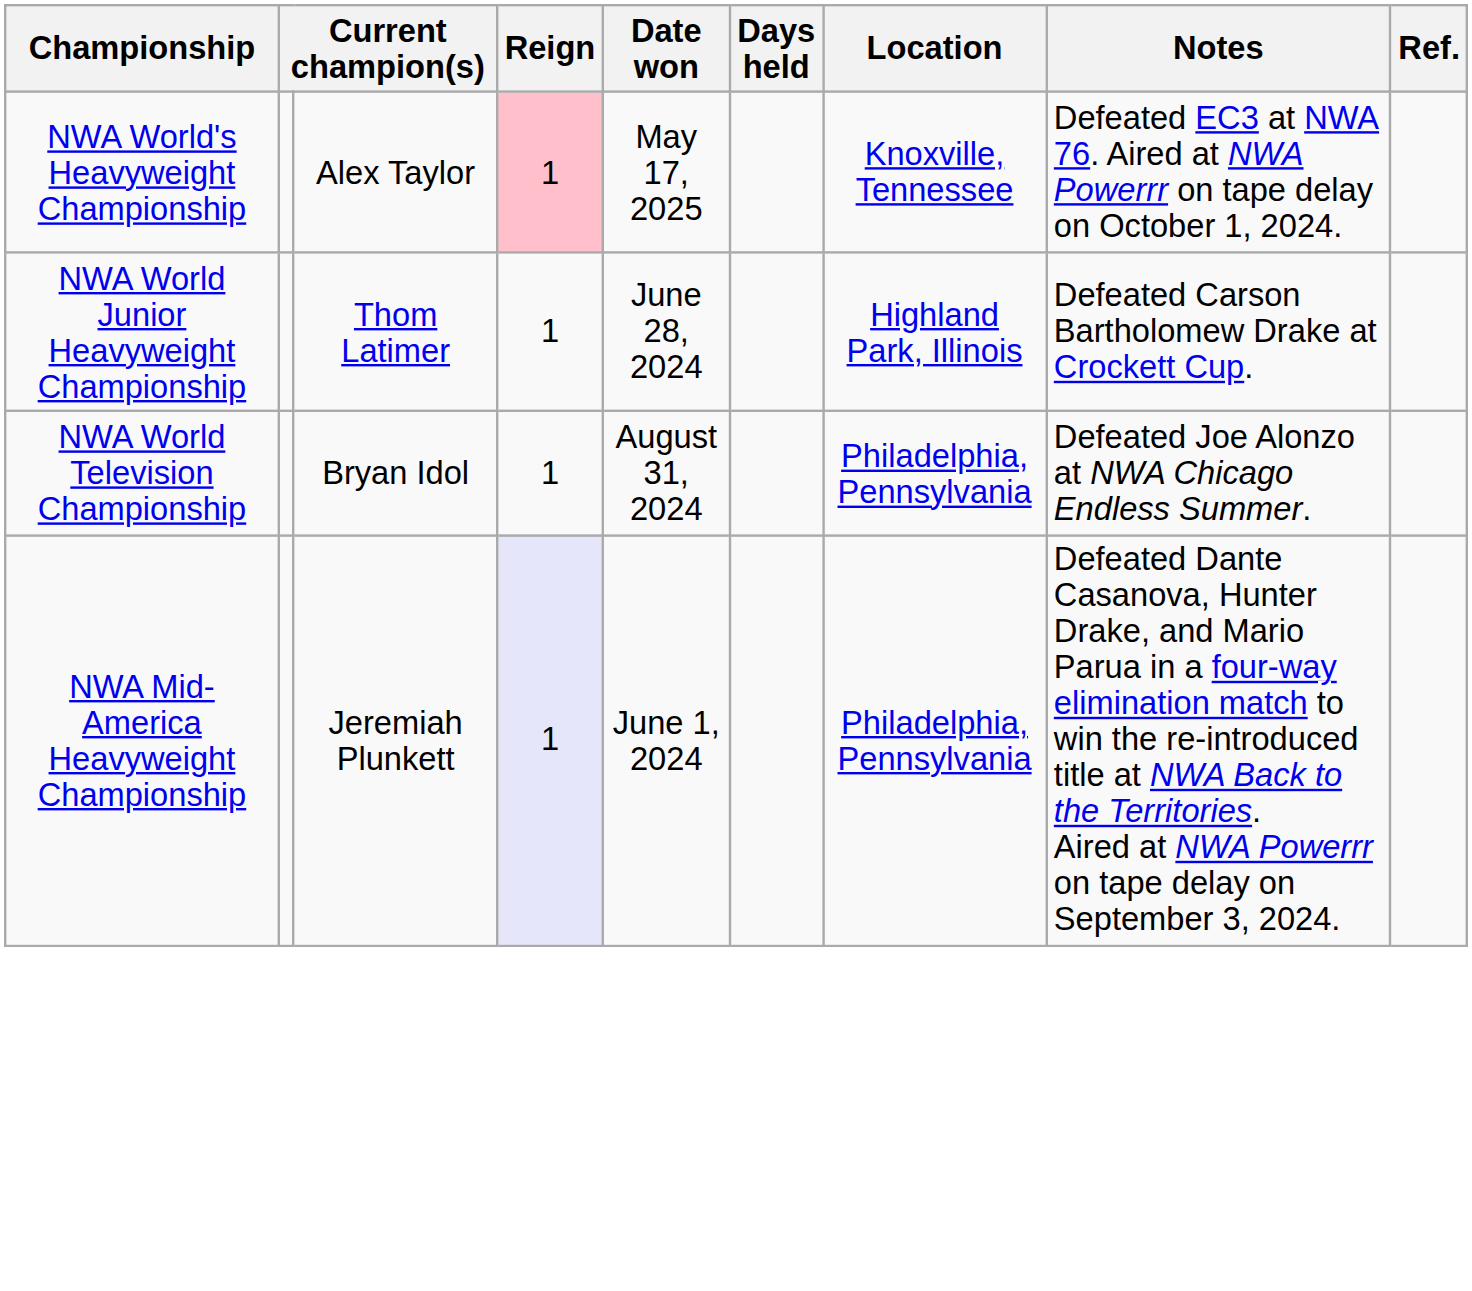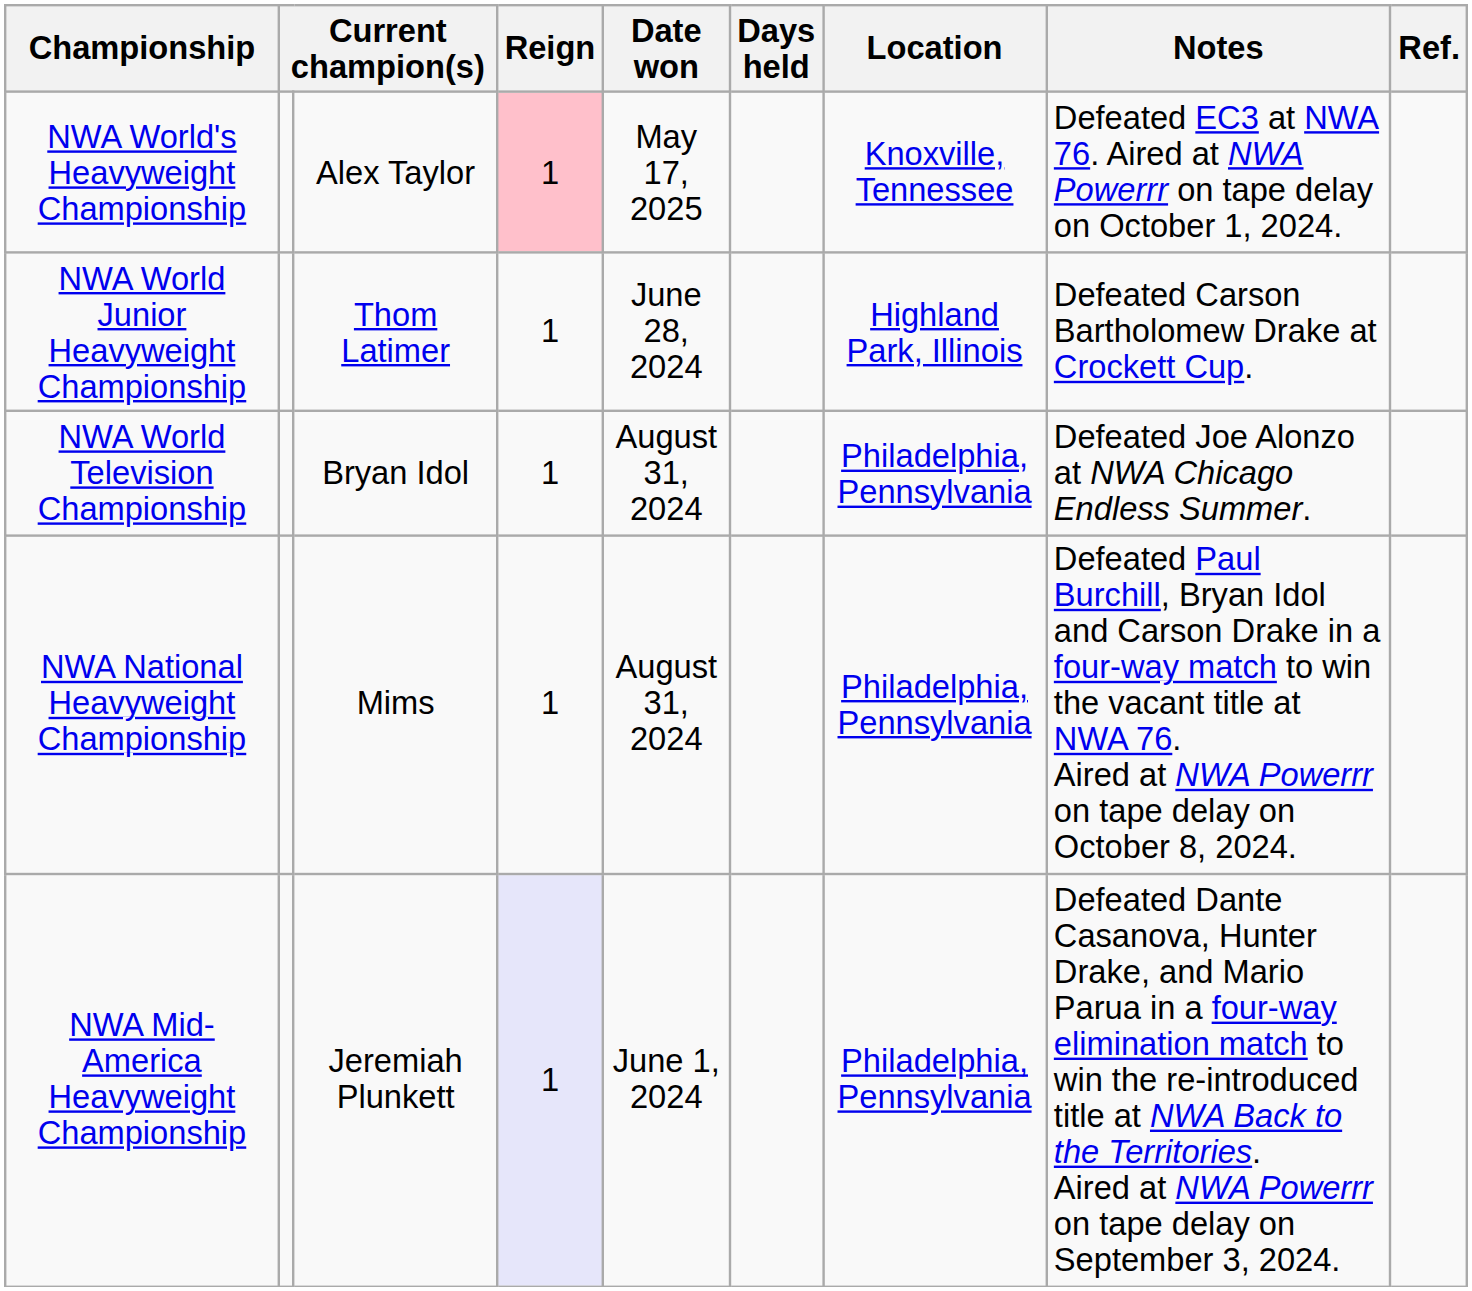 <table class="wikitable sortable" style="text-align: center; font-size:85%;">
 <tr>
 <th>Championship</th>
 <th colspan=2>Current champion(s)</th>
 <th>Reign</th>
 <th>Date won</th>
 <th>Days<br>held</th>
 <th>Location</th>
 <th>Notes</th>
 <th>Ref.</th>
 </tr>
 <tr>
 <td align=center><a href='#'>NWA World's Heavyweight Championship</a></td>
 <td align=center></td>
 <td align=center>Alex Taylor</td>
 <td align=center style="background: pink;">1</td>
 <td align=center>May 17, 2025</td>
 <td align=center></td>
 <td align="center"><a href='#'>Knoxville, Tennessee</a></td>
 <td align=left>Defeated <a href='#'>EC3</a> at <a href='#'>NWA 76</a>. Aired at <em><a href='#'>NWA Powerrr</a></em> on tape delay on October 1, 2024.</td>
 <td align=center></td>
 </tr>
 <tr>
 <td align=center><a href='#'>NWA World Junior Heavyweight Championship</a></td>
 <td align=center></td>
 <td align=center><a href='#'>Thom Latimer</a></td>
 <td align=center>1</td>
 <td align=center>June 28, 2024</td>
 <td align=center></td>
 <td align=center><a href='#'>Highland Park, Illinois</a></td>
 <td align=left>Defeated Carson Bartholomew Drake at <a href='#'>Crockett Cup</a>.</td>
 <td align=center></td>
 </tr>
 <tr>
 <td align=center><a href='#'>NWA World Television Championship</a></td>
 <td align=center></td>
 <td align=center>Bryan Idol</td>
 <td align=center>1</td>
 <td align=center>August 31, 2024</td>
 <td align=center></td>
 <td align=center><a href='#'>Philadelphia, Pennsylvania</a></td>
 <td align=left>Defeated Joe Alonzo at <em>NWA Chicago Endless Summer</em>.</td>
 <td align=center></td>
 </tr>
 <tr>
+<td align=center><a href='#'>NWA National Heavyweight Championship</a></td>
+<td align=center></td>
+<td align=center>Mims</td>
+<td align=center>1</td>
+<td align=center>August 31, 2024</td>
+<td align=center></td>
+<td align=center><a href='#'>Philadelphia, Pennsylvania</a></td>
+<td align=left>Defeated <a href='#'>Paul Burchill</a>, Bryan Idol and Carson Drake in a <a href='#'>four-way match</a> to win the vacant title at <a href='#'>NWA 76</a>.<br>Aired at <em><a href='#'>NWA Powerrr</a></em> on tape delay on October 8, 2024.</td>
+<td align=center></td>
+</tr>
+<tr>
 <td align="center"><a href='#'>NWA Mid-America Heavyweight Championship</a></td>
 <td align="center"></td>
 <td align="center">Jeremiah Plunkett</td>
 <td align="center" style="background: lavender;">1</td>
 <td align="center">June 1, 2024</td>
 <td align="center"></td>
 <td align=center><a href='#'>Philadelphia, Pennsylvania</a></td>
 <td align="left">Defeated Dante Casanova, Hunter Drake, and Mario Parua in a <a href='#'>four-way elimination match</a> to win the re-introduced title at <em><a href='#'>NWA Back to the Territories</a></em>.<br>Aired at <em><a href='#'>NWA Powerrr</a></em> on tape delay on September 3, 2024.</td>
 <td align="center"></td>
 </tr>
 </table>
